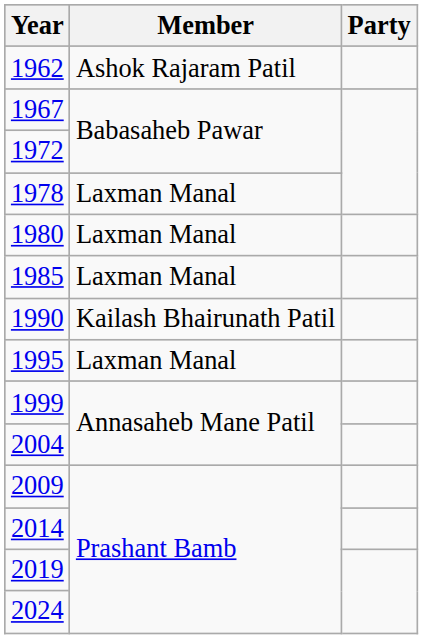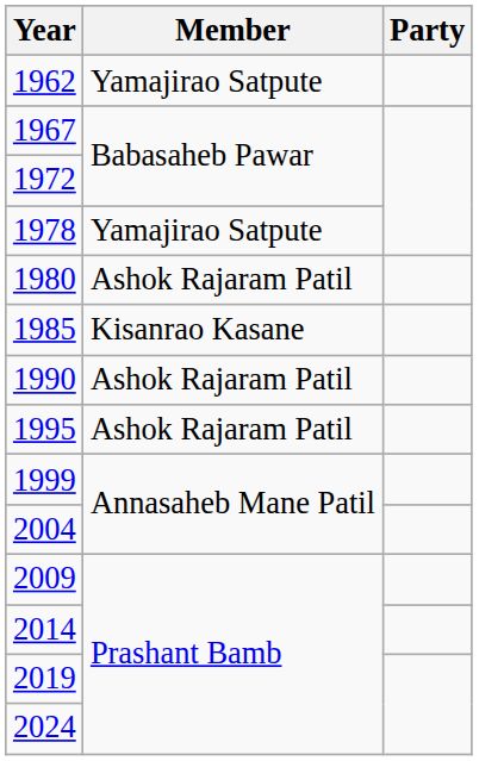 <table class="wikitable">
 <tr>
 <th>Year</th>
 <th>Member</th>
 <th colspan="2">Party</th>
 </tr>
 <tr>
 <td><a href='#'>1962</a></td>
-<td>Ashok Rajaram Patil</td>
+<td>Yamajirao Satpute</td>
 <td></td>
 </tr>
 <tr>
 <td><a href='#'>1967</a></td>
 <td rowspan="2">Babasaheb Pawar</td>
 </tr>
 <tr>
 <td><a href='#'>1972</a></td>
 </tr>
 <tr>
 <td><a href='#'>1978</a></td>
-<td>Laxman Manal</td>
+<td>Yamajirao Satpute</td>
 </tr>
 <tr>
 <td><a href='#'>1980</a></td>
-<td>Laxman Manal</td>
+<td>Ashok Rajaram Patil</td>
 <td></td>
 </tr>
 <tr>
 <td><a href='#'>1985</a></td>
-<td>Laxman Manal</td>
+<td>Kisanrao Kasane</td>
 <td></td>
 </tr>
 <tr>
 <td><a href='#'>1990</a></td>
-<td>Kailash Bhairunath Patil</td>
+<td>Ashok Rajaram Patil</td>
 <td></td>
 </tr>
 <tr>
 <td><a href='#'>1995</a></td>
-<td>Laxman Manal</td>
+<td>Ashok Rajaram Patil</td>
 <td></td>
 </tr>
 <tr>
 <td><a href='#'>1999</a></td>
 <td rowspan="2">Annasaheb Mane Patil</td>
 <td></td>
 </tr>
 <tr>
 <td><a href='#'>2004</a></td>
 </tr>
 <tr>
 <td><a href='#'>2009</a></td>
 <td rowspan="4"><a href='#'>Prashant Bamb</a></td>
 <td></td>
 </tr>
 <tr>
 <td><a href='#'>2014</a></td>
 <td></td>
 </tr>
 <tr>
 <td><a href='#'>2019</a></td>
 </tr>
 <tr>
 <td><a href='#'>2024</a></td>
 </tr>
 </table>
